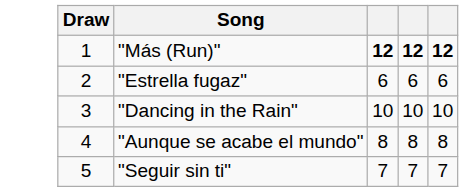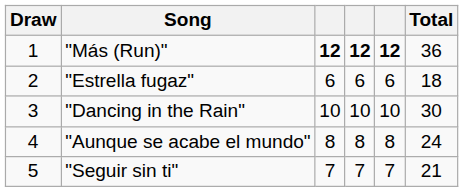 <table class="wikitable collapsible" style="float:right; margin:10px; text-align:center;">
 <tr>
 <th>Draw</th>
 <th>Song</th>
 <th></th>
 <th></th>
 <th></th>
+<th>Total</th>
 </tr>
 <tr>
 <td>1</td>
 <td align="left">"Más (Run)"</td>
 <td><strong>12</strong></td>
 <td><strong>12</strong></td>
 <td><strong>12</strong></td>
+<td>36</td>
 </tr>
 <tr>
 <td>2</td>
 <td align="left">"Estrella fugaz"</td>
 <td>6</td>
 <td>6</td>
 <td>6</td>
+<td>18</td>
 </tr>
 <tr>
 <td>3</td>
 <td align="left">"Dancing in the Rain"</td>
 <td>10</td>
 <td>10</td>
 <td>10</td>
+<td>30</td>
 </tr>
 <tr>
 <td>4</td>
 <td align="left">"Aunque se acabe el mundo"</td>
 <td>8</td>
 <td>8</td>
 <td>8</td>
+<td>24</td>
 </tr>
 <tr>
 <td>5</td>
 <td align="left">"Seguir sin ti"</td>
 <td>7</td>
 <td>7</td>
 <td>7</td>
+<td>21</td>
 </tr>
 </table>
